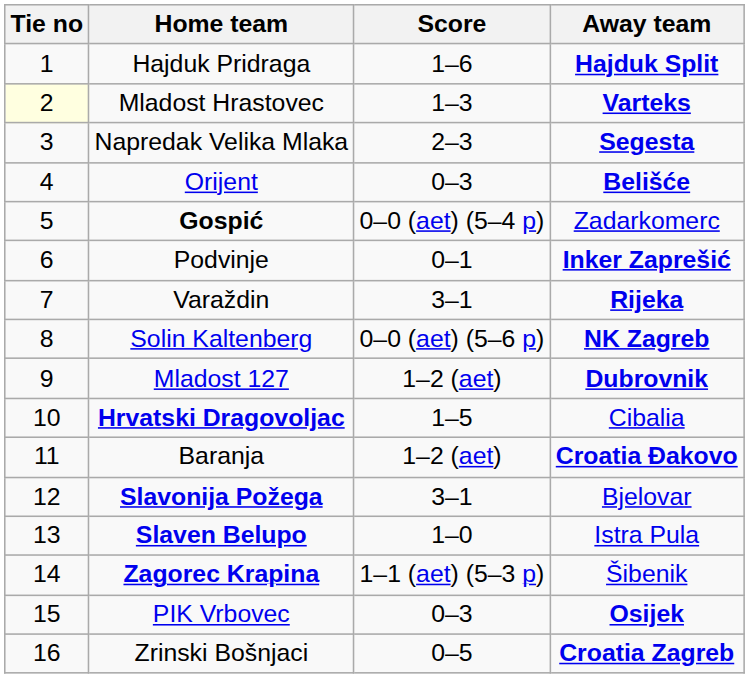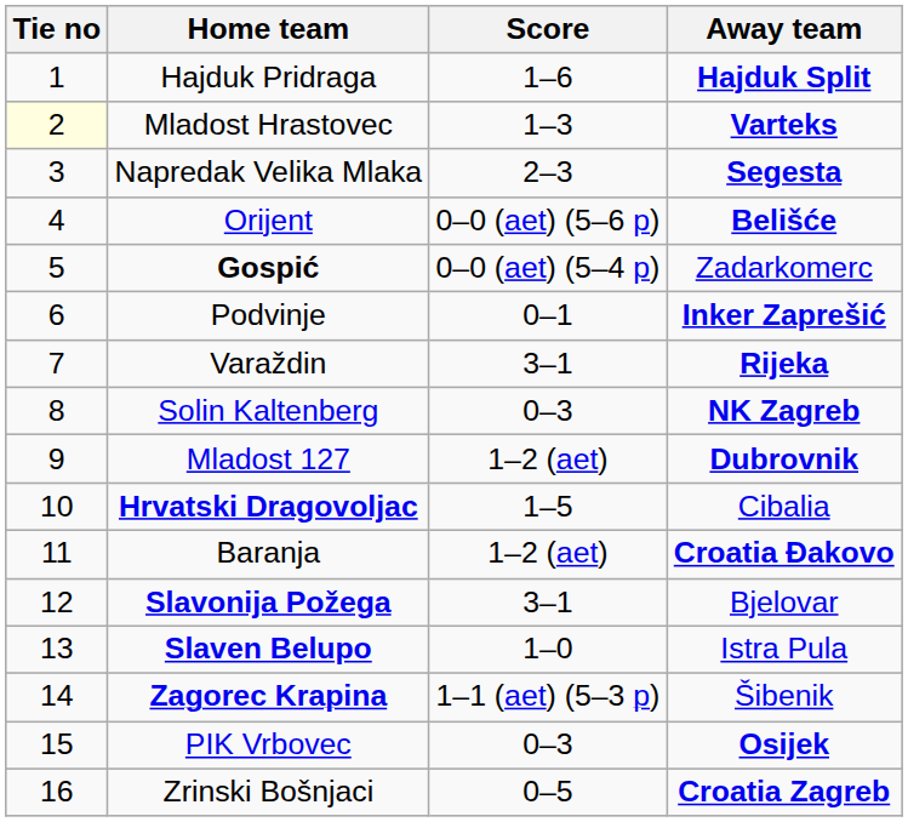 <table class="wikitable" style="text-align: center">
 <tr>
 <th>Tie no</th>
 <th>Home team</th>
 <th>Score</th>
 <th>Away team</th>
 </tr>
 <tr>
 <td>1</td>
 <td>Hajduk Pridraga</td>
 <td>1–6</td>
 <td><strong><a href='#'>Hajduk Split</a></strong></td>
 </tr>
 <tr>
 <td style="background: lightyellow;">2</td>
 <td>Mladost Hrastovec</td>
 <td>1–3</td>
 <td><strong><a href='#'>Varteks</a></strong></td>
 </tr>
 <tr>
 <td>3</td>
 <td>Napredak Velika Mlaka</td>
 <td>2–3</td>
 <td><strong><a href='#'>Segesta</a></strong></td>
 </tr>
 <tr>
 <td>4</td>
 <td><a href='#'>Orijent</a></td>
-<td>0–3</td>
+<td>0–0 (<a href='#'>aet</a>) (5–6 <a href='#'>p</a>)</td>
 <td><strong><a href='#'>Belišće</a></strong></td>
 </tr>
 <tr>
 <td>5</td>
 <td><strong>Gospić</strong></td>
 <td>0–0 (<a href='#'>aet</a>) (5–4 <a href='#'>p</a>)</td>
 <td><a href='#'>Zadarkomerc</a></td>
 </tr>
 <tr>
 <td>6</td>
 <td>Podvinje</td>
 <td>0–1</td>
 <td><strong><a href='#'>Inker Zaprešić</a></strong></td>
 </tr>
 <tr>
 <td>7</td>
 <td>Varaždin</td>
 <td>3–1</td>
 <td><strong><a href='#'>Rijeka</a></strong></td>
 </tr>
 <tr>
 <td>8</td>
 <td><a href='#'>Solin Kaltenberg</a></td>
-<td>0–0 (<a href='#'>aet</a>) (5–6 <a href='#'>p</a>)</td>
+<td>0–3</td>
 <td><strong><a href='#'>NK Zagreb</a></strong></td>
 </tr>
 <tr>
 <td>9</td>
 <td><a href='#'>Mladost 127</a></td>
 <td>1–2 (<a href='#'>aet</a>)</td>
 <td><strong><a href='#'>Dubrovnik</a></strong></td>
 </tr>
 <tr>
 <td>10</td>
 <td><strong><a href='#'>Hrvatski Dragovoljac</a></strong></td>
 <td>1–5</td>
 <td><a href='#'>Cibalia</a></td>
 </tr>
 <tr>
 <td>11</td>
 <td>Baranja</td>
 <td>1–2 (<a href='#'>aet</a>)</td>
 <td><strong><a href='#'>Croatia Đakovo</a></strong></td>
 </tr>
 <tr>
 <td>12</td>
 <td><strong><a href='#'>Slavonija Požega</a></strong></td>
 <td>3–1</td>
 <td><a href='#'>Bjelovar</a></td>
 </tr>
 <tr>
 <td>13</td>
 <td><strong><a href='#'>Slaven Belupo</a></strong></td>
 <td>1–0</td>
 <td><a href='#'>Istra Pula</a></td>
 </tr>
 <tr>
 <td>14</td>
 <td><strong><a href='#'>Zagorec Krapina</a></strong></td>
 <td>1–1 (<a href='#'>aet</a>) (5–3 <a href='#'>p</a>)</td>
 <td><a href='#'>Šibenik</a></td>
 </tr>
 <tr>
 <td>15</td>
 <td><a href='#'>PIK Vrbovec</a></td>
 <td>0–3</td>
 <td><strong><a href='#'>Osijek</a></strong></td>
 </tr>
 <tr>
 <td>16</td>
 <td>Zrinski Bošnjaci</td>
 <td>0–5</td>
 <td><strong><a href='#'>Croatia Zagreb</a></strong></td>
 </tr>
 </table>
